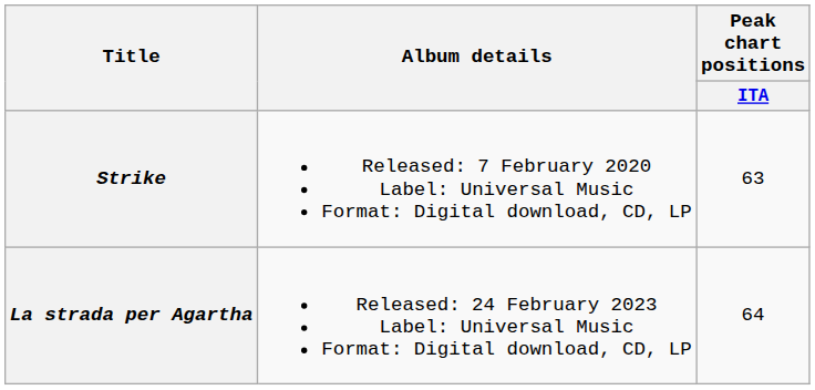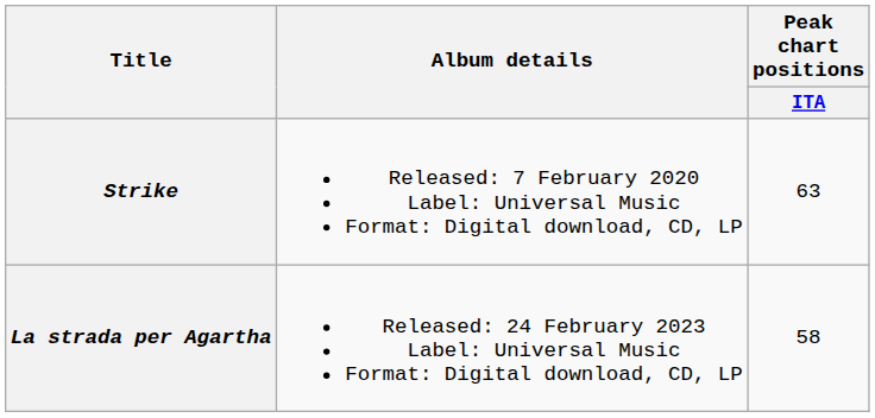 <table class="wikitable plainrowheaders" style="text-align:center;">
 <tr>
 <th scope="col" rowspan="2">Title</th>
 <th scope="col" rowspan="2">Album details</th>
 <th scope="col" colspan="1">Peak chart positions</th>
 </tr>
 <tr>
 <th scope="col" style="width:3em;font-size:90%;"><a href='#'>ITA</a><br></th>
 </tr>
 <tr>
 <th scope="row"><em>Strike</em></th>
 <td><br><ul><li>Released: 7 February 2020</li><li>Label: Universal Music</li><li>Format: Digital download, CD, LP</li></ul></td>
 <td>63</td>
 </tr>
 <tr>
 <th scope="row"><em>La strada per Agartha</em></th>
 <td><br><ul><li>Released: 24 February 2023</li><li>Label: Universal Music</li><li>Format: Digital download, CD, LP</li></ul></td>
-<td>64</td>
+<td>58</td>
 </tr>
 </table>
